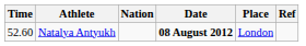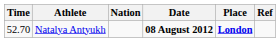 <table class="wikitable">
 <tr>
 <th>Time</th>
 <th>Athlete</th>
 <th>Nation</th>
 <th>Date</th>
 <th>Place</th>
 <th>Ref</th>
 </tr>
 <tr>
-<td>52.60</td>
+<td>52.70</td>
 <td><a href='#'>Natalya Antyukh</a></td>
 <td></td>
 <td><strong>08 August 2012</strong></td>
-<td><a href='#'>London</a></td>
+<td><strong><a href='#'>London</a></strong></td>
 <td></td>
 </tr>
 </table>
